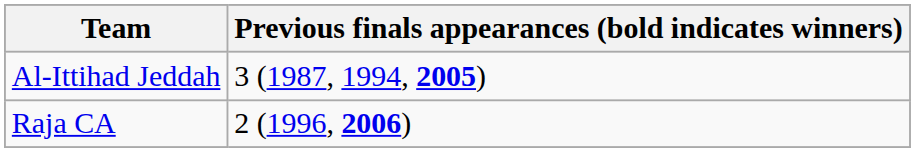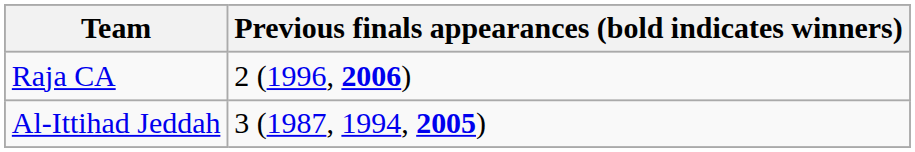 <table class="wikitable">
 <tr>
 <th>Team</th>
 <th>Previous finals appearances (bold indicates winners)</th>
 </tr>
 <tr>
+<td> <a href='#'>Raja CA</a></td>
+<td>2 (<a href='#'>1996</a>, <strong><a href='#'>2006</a></strong>)</td>
+</tr>
+<tr>
 <td> <a href='#'>Al-Ittihad Jeddah</a></td>
 <td>3 (<a href='#'>1987</a>, <a href='#'>1994</a>, <strong><a href='#'>2005</a></strong>)</td>
 </tr>
-<tr>
-<td> <a href='#'>Raja CA</a></td>
-<td>2 (<a href='#'>1996</a>, <strong><a href='#'>2006</a></strong>)</td>
-</tr>
 </table>
